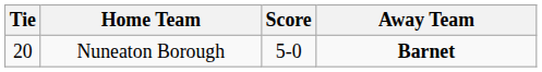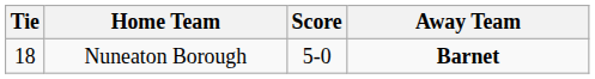 <table class="wikitable" style="text-align:center;">
 <tr>
 <th width=20>Tie</th>
 <th width=175>Home Team</th>
 <th width=20>Score</th>
 <th width=175>Away Team</th>
 </tr>
 <tr>
-<td>20</td>
+<td>18</td>
 <td>Nuneaton Borough</td>
 <td>5-0</td>
 <td><strong>Barnet</strong></td>
 </tr>
 </table>
